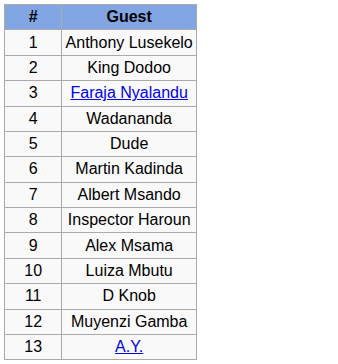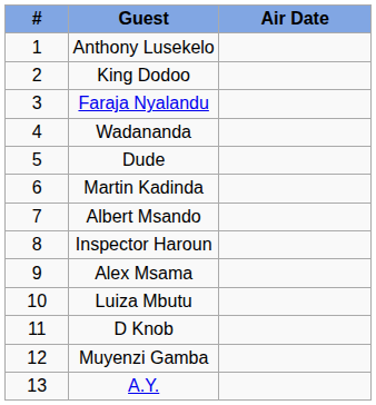 <table class="wikitable" style="text-align:center;">
 <tr>
 <th width="50" style="background:#81a6e3">#</th>
 <th style="background:#81a6e3">Guest</th>
+<th width="130" style="background:#81a6e3">Air Date</th>
 </tr>
 <tr>
 <td>1</td>
 <td>Anthony Lusekelo</td>
+<td></td>
 </tr>
 <tr>
 <td>2</td>
 <td>King Dodoo</td>
+<td></td>
 </tr>
 <tr>
 <td>3</td>
 <td><a href='#'>Faraja Nyalandu</a></td>
+<td></td>
 </tr>
 <tr>
 <td>4</td>
 <td>Wadananda</td>
+<td></td>
 </tr>
 <tr>
 <td>5</td>
 <td>Dude</td>
+<td></td>
 </tr>
 <tr>
 <td>6</td>
 <td>Martin Kadinda</td>
+<td></td>
 </tr>
 <tr>
 <td>7</td>
 <td>Albert Msando</td>
+<td></td>
 </tr>
 <tr>
 <td>8</td>
 <td>Inspector Haroun</td>
+<td></td>
 </tr>
 <tr>
 <td>9</td>
 <td>Alex Msama</td>
+<td></td>
 </tr>
 <tr>
 <td>10</td>
 <td>Luiza Mbutu</td>
+<td></td>
 </tr>
 <tr>
 <td>11</td>
 <td>D Knob</td>
+<td></td>
 </tr>
 <tr>
 <td>12</td>
 <td>Muyenzi Gamba</td>
+<td></td>
 </tr>
 <tr>
 <td>13</td>
 <td><a href='#'>A.Y.</a></td>
+<td></td>
 </tr>
 </table>
